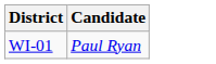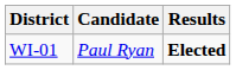 <table class="wikitable">
 <tr>
 <th>District</th>
 <th>Candidate</th>
+<th>Results</th>
 </tr>
 <tr>
 <td> <a href='#'>WI-01</a></td>
 <td><em><a href='#'>Paul Ryan</a></em></td>
+<td><strong></strong> <strong>Elected</strong></td>
 </tr>
 </table>
